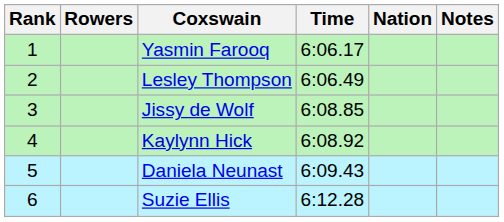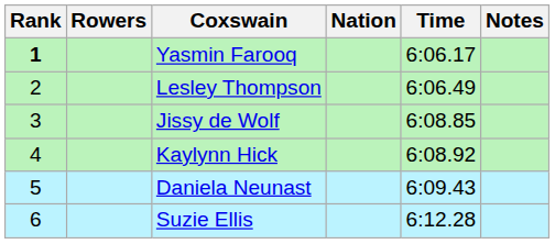 <table class="wikitable sortable" style="text-align:center">
 <tr>
 <th>Rank</th>
 <th>Rowers</th>
 <th>Coxswain</th>
+<th>Nation</th>
 <th>Time</th>
-<th>Nation</th>
 <th>Notes</th>
 </tr>
 <tr bgcolor=bbf3bb>
-<td>1</td>
+<td><strong>1</strong></td>
 <td align=left data-sort-value="Kakela, Anne"></td>
 <td align=left data-sort-value="Farooq, Yasmin"><a href='#'>Yasmin Farooq</a></td>
+<td align=left></td>
 <td>6:06.17</td>
-<td align=left></td>
 <td></td>
 </tr>
 <tr bgcolor=bbf3bb>
 <td>2</td>
 <td align=left data-sort-value="Kamp, Anna van der"></td>
 <td align=left data-sort-value="Thompson, Lesley"><a href='#'>Lesley Thompson</a></td>
+<td align=left></td>
 <td>6:06.49</td>
-<td align=left></td>
 <td></td>
 </tr>
 <tr bgcolor=bbf3bb>
 <td>3</td>
 <td align=left data-sort-value="Boelen, Femke"></td>
 <td align=left data-sort-value="Wolf, Jissy de"><a href='#'>Jissy de Wolf</a></td>
+<td align=left></td>
 <td>6:08.85</td>
-<td align=left></td>
 <td></td>
 </tr>
 <tr bgcolor=bbf3bb>
 <td>4</td>
 <td align=left data-sort-value="Luff, Jennifer"></td>
 <td align=left data-sort-value="Hick, Kaylynn"><a href='#'>Kaylynn Hick</a></td>
+<td align=left></td>
 <td>6:08.92</td>
-<td align=left></td>
 <td></td>
 </tr>
 <tr bgcolor=bbf3ff>
 <td>5</td>
 <td align=left data-sort-value="Justh, Ina"></td>
 <td align=left data-sort-value="Neunast, Daniela"><a href='#'>Daniela Neunast</a></td>
+<td align=left></td>
 <td>6:09.43</td>
-<td align=left></td>
 <td></td>
 </tr>
 <tr bgcolor=bbf3ff>
 <td>6</td>
 <td align=left data-sort-value="Stapleton, Annamarie"></td>
 <td align=left data-sort-value="Ellis, Suzie"><a href='#'>Suzie Ellis</a></td>
+<td align=left></td>
 <td>6:12.28</td>
-<td align=left></td>
 <td></td>
 </tr>
 </table>
